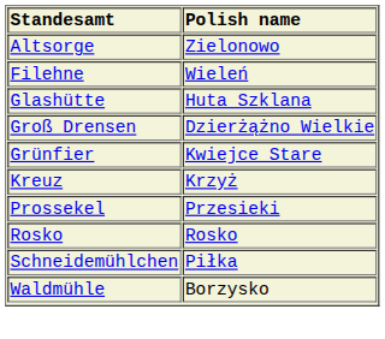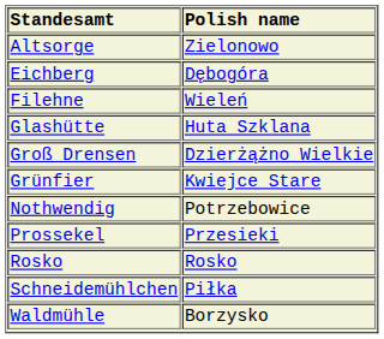 <table border=1 cellspacing=1 bgcolor="#F4F4DB">
 <tr>
 <td><strong>Standesamt</strong></td>
 <td><strong>Polish name</strong></td>
 </tr>
 <tr>
 <td><a href='#'>Altsorge</a></td>
 <td><a href='#'>Zielonowo</a></td>
+</tr>
+<tr>
+<td><a href='#'>Eichberg</a></td>
+<td><a href='#'>Dębogóra</a></td>
 </tr>
 <tr>
 <td><a href='#'>Filehne</a></td>
 <td><a href='#'>Wieleń</a></td>
 </tr>
 <tr>
 <td><a href='#'>Glashütte</a></td>
 <td><a href='#'>Huta Szklana</a></td>
 </tr>
 <tr>
 <td><a href='#'>Groß Drensen</a></td>
 <td><a href='#'>Dzierżążno Wielkie</a></td>
 </tr>
 <tr>
 <td><a href='#'>Grünfier</a></td>
 <td><a href='#'>Kwiejce Stare</a></td>
 </tr>
 <tr>
-<td><a href='#'>Kreuz</a></td>
-<td><a href='#'>Krzyż</a></td>
+<td><a href='#'>Nothwendig</a></td>
+<td>Potrzebowice</td>
 </tr>
 <tr>
 <td><a href='#'>Prossekel</a></td>
 <td><a href='#'>Przesieki</a></td>
 </tr>
 <tr>
 <td><a href='#'>Rosko</a></td>
 <td><a href='#'>Rosko</a></td>
 </tr>
 <tr>
 <td><a href='#'>Schneidemühlchen</a></td>
 <td><a href='#'>Piłka</a></td>
 </tr>
 <tr>
 <td><a href='#'>Waldmühle</a></td>
 <td>Borzysko</td>
 </tr>
 <tr>
 </tr>
 </table>
